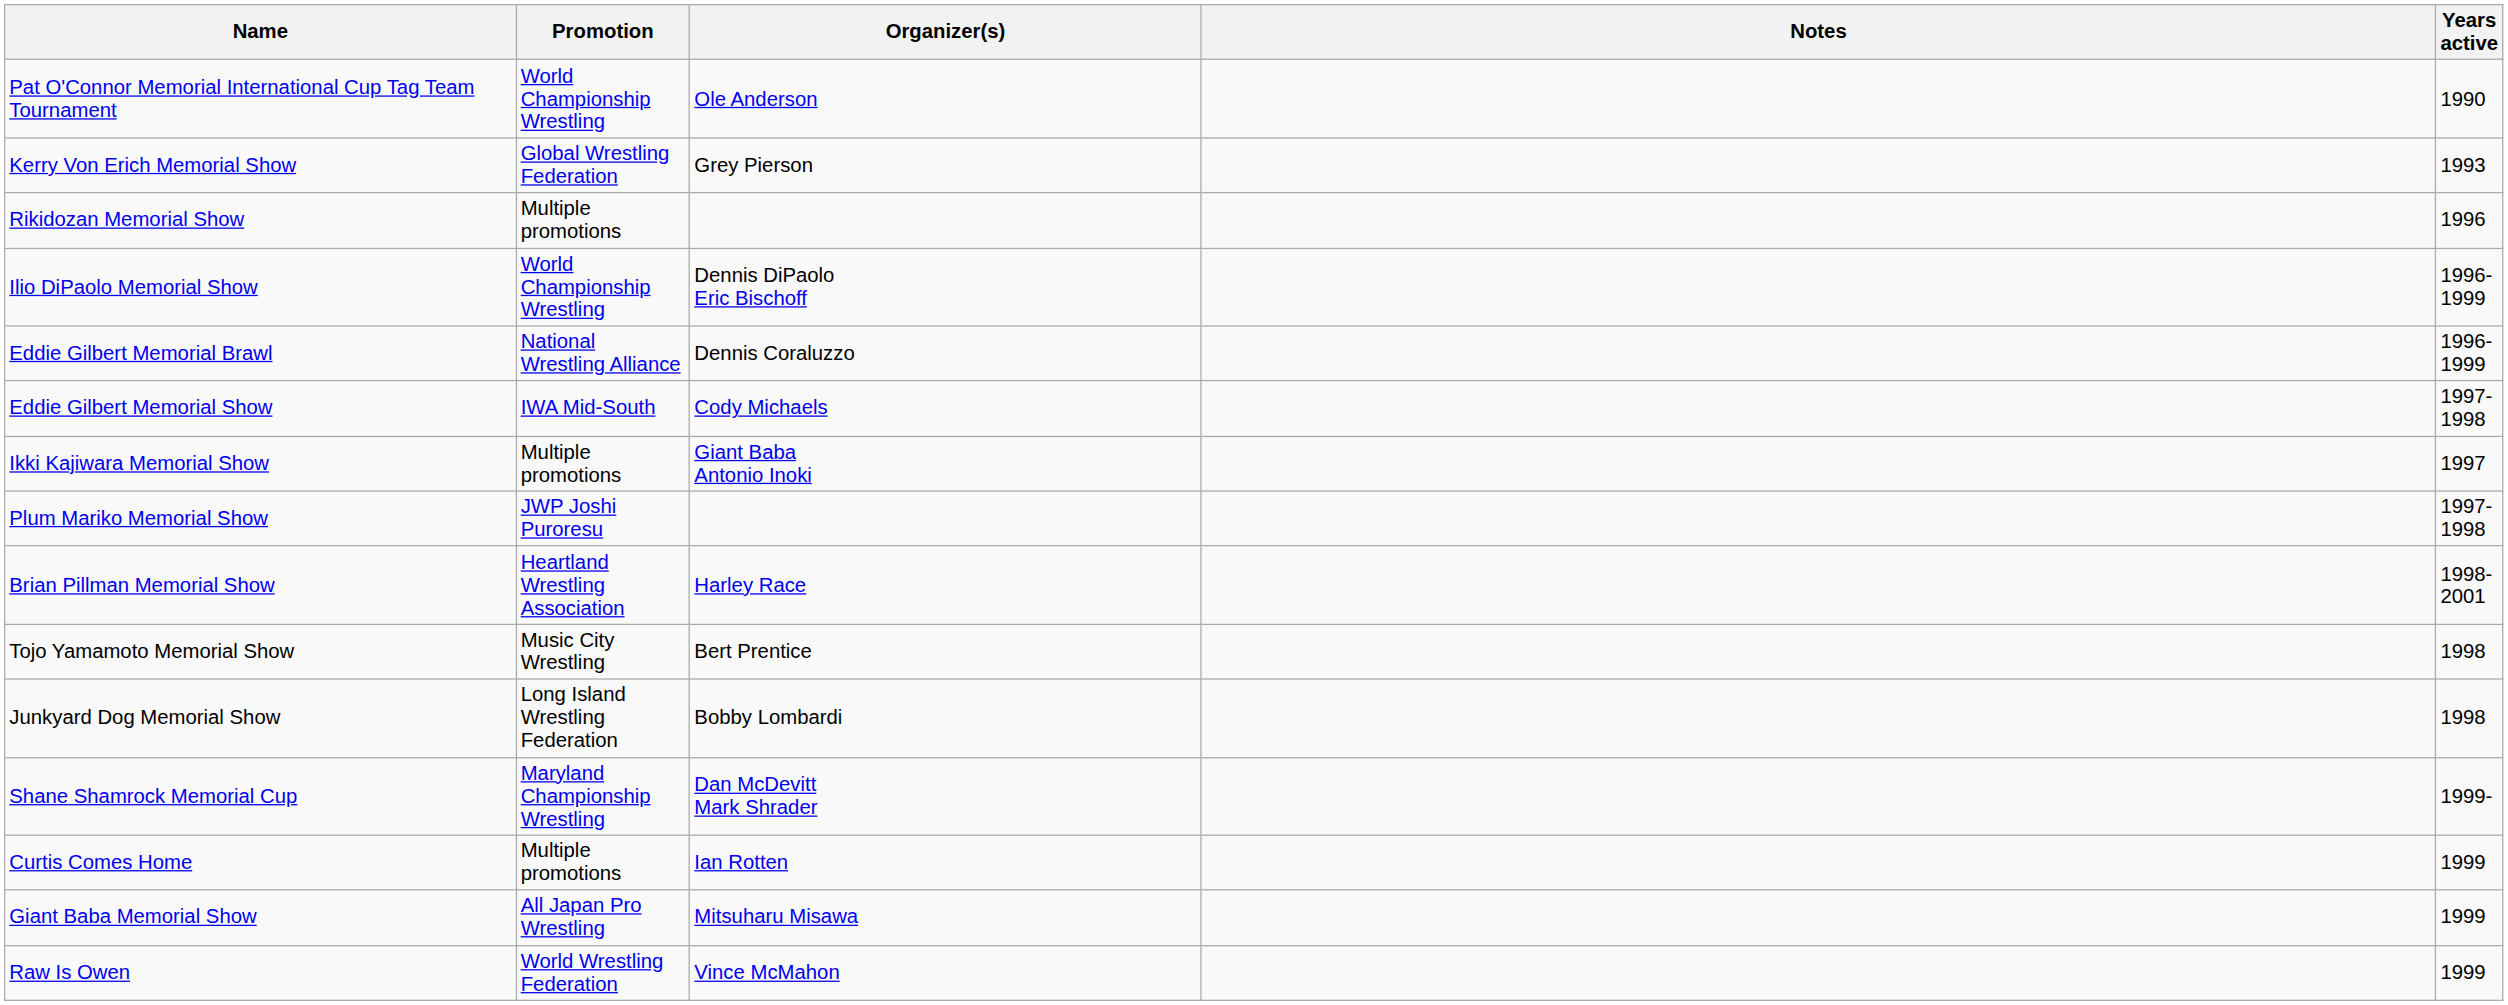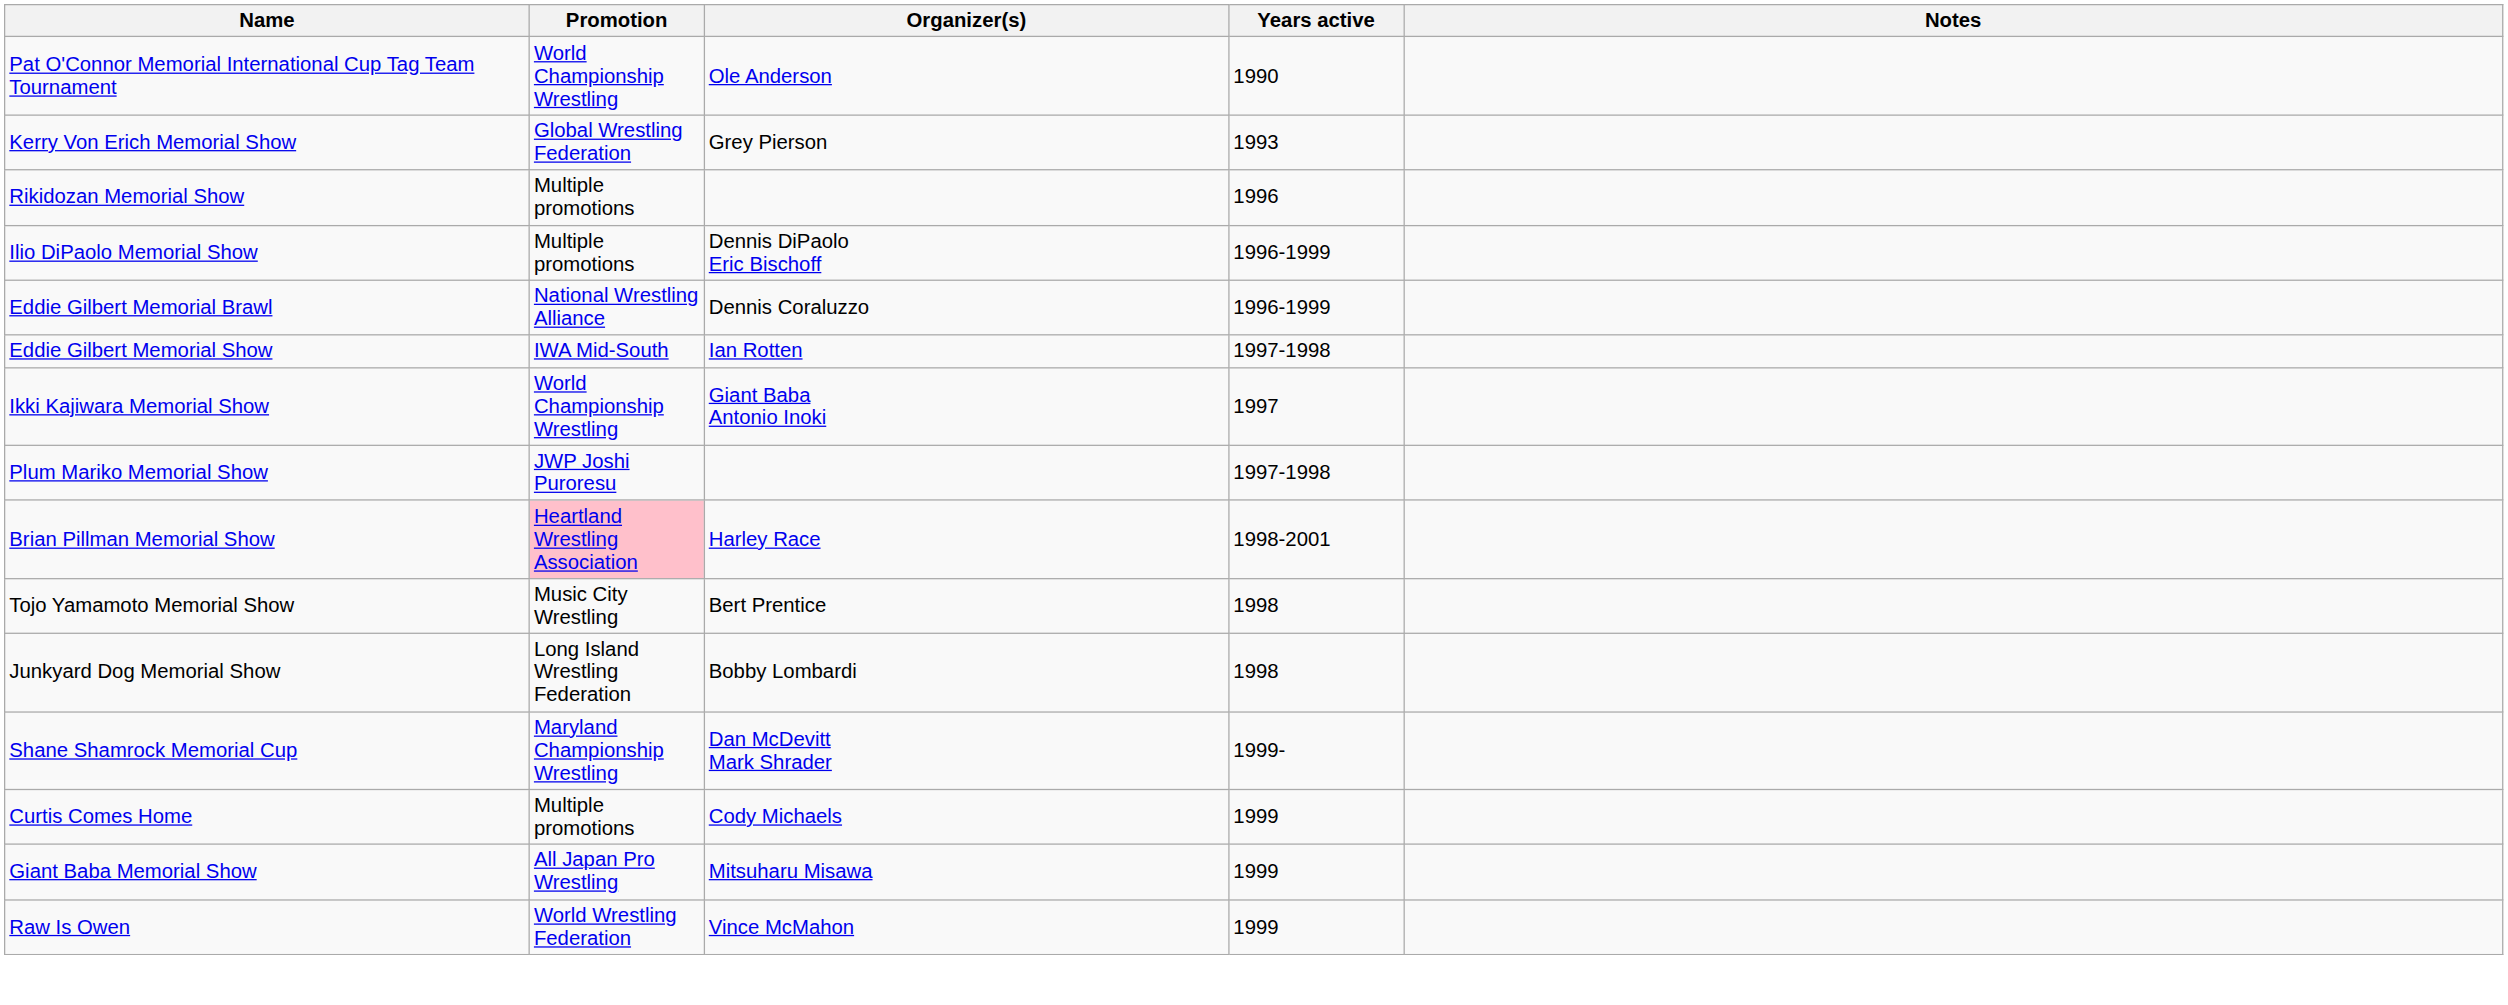 <table class=wikitable>
 <tr>
 <th width="21%">Name</th>
 <th width="7%">Promotion</th>
 <th width="21%">Organizer(s)</th>
+<th width="7%">Years active</th>
 <th width="55%">Notes</th>
-<th width="7%">Years active</th>
 </tr>
 <tr>
 <td><a href='#'>Pat O'Connor Memorial International Cup Tag Team Tournament</a></td>
 <td><a href='#'>World Championship Wrestling</a></td>
 <td><a href='#'>Ole Anderson</a></td>
+<td>1990</td>
 <td></td>
-<td>1990</td>
 </tr>
 <tr>
 <td><a href='#'>Kerry Von Erich Memorial Show</a></td>
 <td><a href='#'>Global Wrestling Federation</a></td>
 <td>Grey Pierson</td>
+<td>1993</td>
 <td></td>
-<td>1993</td>
 </tr>
 <tr>
 <td><a href='#'>Rikidozan Memorial Show</a></td>
 <td>Multiple promotions</td>
 <td></td>
+<td>1996</td>
 <td></td>
-<td>1996</td>
 </tr>
 <tr>
 <td><a href='#'>Ilio DiPaolo Memorial Show</a></td>
-<td><a href='#'>World Championship Wrestling</a></td>
+<td>Multiple promotions</td>
 <td>Dennis DiPaolo<br><a href='#'>Eric Bischoff</a></td>
+<td>1996-1999</td>
 <td></td>
-<td>1996-1999</td>
 </tr>
 <tr>
 <td><a href='#'>Eddie Gilbert Memorial Brawl</a></td>
 <td><a href='#'>National Wrestling Alliance</a></td>
 <td>Dennis Coraluzzo</td>
+<td>1996-1999</td>
 <td></td>
-<td>1996-1999</td>
 </tr>
 <tr>
 <td><a href='#'>Eddie Gilbert Memorial Show</a></td>
 <td><a href='#'>IWA Mid-South</a></td>
-<td><a href='#'>Cody Michaels</a></td>
+<td><a href='#'>Ian Rotten</a></td>
+<td>1997-1998 </td>
 <td></td>
-<td>1997-1998 </td>
 </tr>
 <tr>
 <td><a href='#'>Ikki Kajiwara Memorial Show</a></td>
-<td>Multiple promotions</td>
+<td><a href='#'>World Championship Wrestling</a></td>
 <td><a href='#'>Giant Baba</a><br><a href='#'>Antonio Inoki</a></td>
+<td>1997</td>
 <td></td>
-<td>1997</td>
 </tr>
 <tr>
 <td><a href='#'>Plum Mariko Memorial Show</a></td>
 <td><a href='#'>JWP Joshi Puroresu</a></td>
 <td></td>
+<td>1997-1998</td>
 <td></td>
-<td>1997-1998</td>
 </tr>
 <tr>
 <td><a href='#'>Brian Pillman Memorial Show</a></td>
-<td><a href='#'>Heartland Wrestling Association</a></td>
+<td style="background: pink;"><a href='#'>Heartland Wrestling Association</a></td>
 <td><a href='#'>Harley Race</a></td>
+<td>1998-2001</td>
 <td></td>
-<td>1998-2001</td>
 </tr>
 <tr>
 <td>Tojo Yamamoto Memorial Show</td>
 <td>Music City Wrestling</td>
 <td>Bert Prentice</td>
+<td>1998</td>
 <td></td>
-<td>1998</td>
 </tr>
 <tr>
 <td>Junkyard Dog Memorial Show</td>
 <td>Long Island Wrestling Federation</td>
 <td>Bobby Lombardi</td>
+<td>1998</td>
 <td></td>
-<td>1998</td>
 </tr>
 <tr>
 <td><a href='#'>Shane Shamrock Memorial Cup</a></td>
 <td><a href='#'>Maryland Championship Wrestling</a></td>
 <td><a href='#'>Dan McDevitt</a><br><a href='#'>Mark Shrader</a></td>
+<td>1999-</td>
 <td></td>
-<td>1999-</td>
 </tr>
 <tr>
 <td><a href='#'>Curtis Comes Home</a></td>
 <td>Multiple promotions</td>
-<td><a href='#'>Ian Rotten</a></td>
+<td><a href='#'>Cody Michaels</a></td>
+<td>1999</td>
 <td></td>
-<td>1999</td>
 </tr>
 <tr>
 <td><a href='#'>Giant Baba Memorial Show</a></td>
 <td><a href='#'>All Japan Pro Wrestling</a></td>
 <td><a href='#'>Mitsuharu Misawa</a></td>
+<td>1999</td>
 <td></td>
-<td>1999</td>
 </tr>
 <tr>
 <td><a href='#'>Raw Is Owen</a></td>
 <td><a href='#'>World Wrestling Federation</a></td>
 <td><a href='#'>Vince McMahon</a></td>
+<td>1999</td>
 <td></td>
-<td>1999</td>
 </tr>
 </table>
